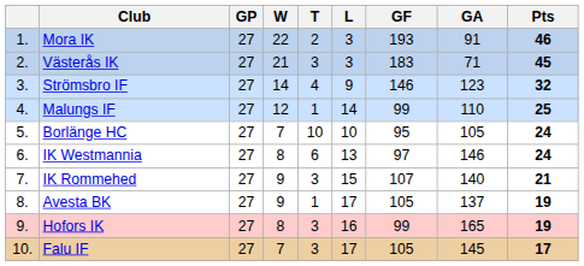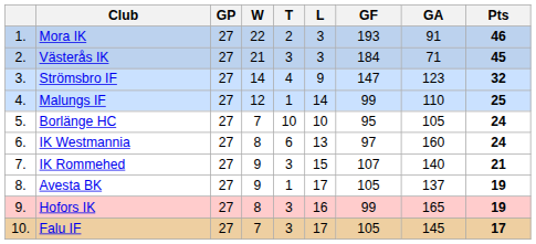 <table class="wikitable">
 <tr>
 <th width="30"></th>
 <th width="200">Club</th>
 <th width="30">GP</th>
 <th width="30">W</th>
 <th width="30">T</th>
 <th width="30">L</th>
 <th width="70">GF</th>
 <th width="70">GA</th>
 <th width="70">Pts</th>
 </tr>
 <tr bgcolor="#BCD2EE" align="center">
 <td>1.</td>
 <td align="left"><a href='#'>Mora IK</a></td>
 <td>27</td>
 <td>22</td>
 <td>2</td>
 <td>3</td>
 <td>193</td>
 <td>91</td>
 <td><strong>46</strong></td>
 </tr>
 <tr bgcolor="#BCD2EE" align="center">
 <td>2.</td>
 <td align="left"><a href='#'>Västerås IK</a></td>
 <td>27</td>
 <td>21</td>
 <td>3</td>
 <td>3</td>
-<td>183</td>
+<td>184</td>
 <td>71</td>
 <td><strong>45</strong></td>
 </tr>
 <tr bgcolor="#CAE1FF" align="center">
 <td>3.</td>
 <td align="left"><a href='#'>Strömsbro IF</a></td>
 <td>27</td>
 <td>14</td>
 <td>4</td>
 <td>9</td>
-<td>146</td>
+<td>147</td>
 <td>123</td>
 <td><strong>32</strong></td>
 </tr>
 <tr bgcolor="#CAE1FF" align="center">
 <td>4.</td>
 <td align="left"><a href='#'>Malungs IF</a></td>
 <td>27</td>
 <td>12</td>
 <td>1</td>
 <td>14</td>
 <td>99</td>
 <td>110</td>
 <td><strong>25</strong></td>
 </tr>
 <tr bgcolor="#FFFFFF" align="center">
 <td>5.</td>
 <td align="left"><a href='#'>Borlänge HC</a></td>
 <td>27</td>
 <td>7</td>
 <td>10</td>
 <td>10</td>
 <td>95</td>
 <td>105</td>
 <td><strong>24</strong></td>
 </tr>
 <tr bgcolor="#FFFFFF" align="center">
 <td>6.</td>
 <td align="left"><a href='#'>IK Westmannia</a></td>
 <td>27</td>
 <td>8</td>
 <td>6</td>
 <td>13</td>
 <td>97</td>
-<td>146</td>
+<td>160</td>
 <td><strong>24</strong></td>
 </tr>
 <tr bgcolor="#FFFFFF" align="center">
 <td>7.</td>
 <td align="left"><a href='#'>IK Rommehed</a></td>
 <td>27</td>
 <td>9</td>
 <td>3</td>
 <td>15</td>
 <td>107</td>
 <td>140</td>
 <td><strong>21</strong></td>
 </tr>
 <tr bgcolor="#FFFFFF" align="center">
 <td>8.</td>
 <td align="left"><a href='#'>Avesta BK</a></td>
 <td>27</td>
 <td>9</td>
 <td>1</td>
 <td>17</td>
 <td>105</td>
 <td>137</td>
 <td><strong>19</strong></td>
 </tr>
 <tr bgcolor="#FFCCCC" align="center">
 <td>9.</td>
 <td align="left"><a href='#'>Hofors IK</a></td>
 <td>27</td>
 <td>8</td>
 <td>3</td>
 <td>16</td>
 <td>99</td>
 <td>165</td>
 <td><strong>19</strong></td>
 </tr>
 <tr bgcolor="#EECFA1" align="center">
 <td>10.</td>
 <td align="left"><a href='#'>Falu IF</a></td>
 <td>27</td>
 <td>7</td>
 <td>3</td>
 <td>17</td>
 <td>105</td>
 <td>145</td>
 <td><strong>17</strong></td>
 </tr>
 </table>
